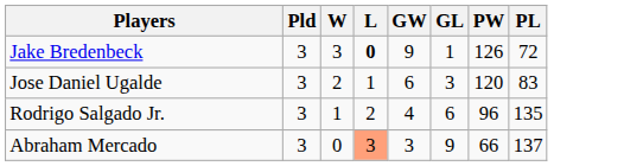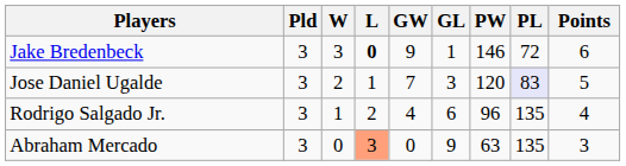 <table class=wikitable style="text-align:center">
 <tr>
 <th width=220>Players</th>
 <th width=20>Pld</th>
 <th width=20>W</th>
 <th width=20>L</th>
 <th width=20>GW</th>
 <th width=20>GL</th>
 <th width=20>PW</th>
 <th width=20>PL</th>
+<th width=50>Points</th>
 </tr>
 <tr>
 <td align=left> <a href='#'>Jake Bredenbeck</a></td>
 <td>3</td>
 <td>3</td>
 <td><strong>0</strong></td>
 <td>9</td>
 <td>1</td>
-<td>126</td>
+<td>146</td>
 <td>72</td>
+<td>6</td>
 </tr>
 <tr>
 <td align=left> Jose Daniel Ugalde</td>
 <td>3</td>
 <td>2</td>
 <td>1</td>
-<td>6</td>
+<td>7</td>
 <td>3</td>
 <td>120</td>
-<td>83</td>
+<td style="background: lavender;">83</td>
+<td>5</td>
 </tr>
 <tr>
 <td align=left> Rodrigo Salgado Jr.</td>
 <td>3</td>
 <td>1</td>
 <td>2</td>
 <td>4</td>
 <td>6</td>
 <td>96</td>
 <td>135</td>
+<td>4</td>
 </tr>
 <tr>
 <td align=left> Abraham Mercado</td>
 <td>3</td>
 <td>0</td>
 <td style="background: lightsalmon;">3</td>
+<td>0</td>
+<td>9</td>
+<td>63</td>
+<td>135</td>
 <td>3</td>
-<td>9</td>
-<td>66</td>
-<td>137</td>
 </tr>
 </table>
